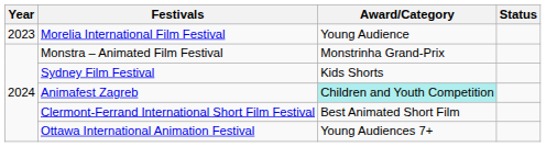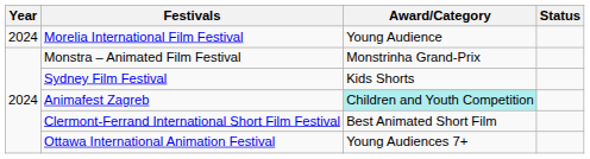 <table class="wikitable">
 <tr>
 <th>Year</th>
 <th>Festivals</th>
 <th>Award/Category</th>
 <th>Status</th>
 </tr>
 <tr>
-<td>2023</td>
+<td>2024</td>
 <td><a href='#'>Morelia International Film Festival</a></td>
 <td>Young Audience</td>
 <td></td>
 </tr>
 <tr>
 <td rowspan="5">2024</td>
 <td>Monstra – Animated Film Festival</td>
 <td>Monstrinha Grand-Prix</td>
 <td></td>
 </tr>
 <tr>
 <td><a href='#'>Sydney Film Festival</a></td>
 <td>Kids Shorts</td>
 <td></td>
 </tr>
 <tr>
 <td><a href='#'>Animafest Zagreb</a></td>
 <td style="background: paleturquoise;">Children and Youth Competition</td>
 <td></td>
 </tr>
 <tr>
 <td><a href='#'>Clermont-Ferrand International Short Film Festival</a></td>
 <td>Best Animated Short Film</td>
 <td></td>
 </tr>
 <tr>
 <td><a href='#'>Ottawa International Animation Festival</a></td>
 <td>Young Audiences 7+</td>
 <td></td>
 </tr>
 </table>
